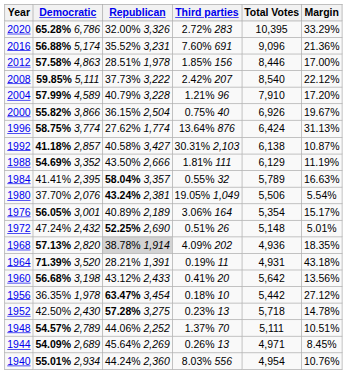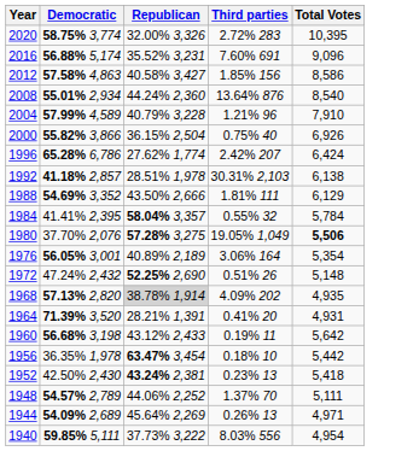 <table class="wikitable mw-collapsible" style="float:center; margin:1em; font-size:95%;">
 <tr style="background:lightgrey;">
 <th>Year</th>
 <th><a href='#'>Democratic</a></th>
 <th><a href='#'>Republican</a></th>
 <th><a href='#'>Third parties</a></th>
 <th>Total Votes</th>
-<th>Margin</th>
 </tr>
 <tr>
 <td align="center" ><a href='#'>2020</a></td>
-<td align="center" ><strong>65.28%</strong> <em>6,786</em></td>
+<td align="center" ><strong>58.75%</strong> <em>3,774</em></td>
 <td align="center" >32.00% <em>3,326</em></td>
 <td align="center" >2.72% <em>283</em></td>
 <td align="center" >10,395</td>
-<td align="center" >33.29%</td>
 </tr>
 <tr>
 <td align="center" ><a href='#'>2016</a></td>
 <td align="center" ><strong>56.88%</strong> <em>5,174</em></td>
 <td align="center" >35.52% <em>3,231</em></td>
 <td align="center" >7.60% <em>691</em></td>
 <td align="center" >9,096</td>
-<td align="center" >21.36%</td>
 </tr>
 <tr>
 <td align="center" ><a href='#'>2012</a></td>
 <td align="center" ><strong>57.58%</strong> <em>4,863</em></td>
-<td align="center" >28.51% <em>1,978</em></td>
+<td align="center" >40.58% <em>3,427</em></td>
 <td align="center" >1.85% <em>156</em></td>
-<td align="center" >8,446</td>
-<td align="center" >17.00%</td>
+<td align="center" >8,586</td>
 </tr>
 <tr>
 <td align="center" ><a href='#'>2008</a></td>
-<td align="center" ><strong>59.85%</strong> <em>5,111</em></td>
-<td align="center" >37.73% <em>3,222</em></td>
-<td align="center" >2.42% <em>207</em></td>
+<td align="center" ><strong>55.01%</strong> <em>2,934</em></td>
+<td align="center" >44.24% <em>2,360</em></td>
+<td align="center" >13.64% <em>876</em></td>
 <td align="center" >8,540</td>
-<td align="center" >22.12%</td>
 </tr>
 <tr>
 <td align="center" ><a href='#'>2004</a></td>
 <td align="center" ><strong>57.99%</strong> <em>4,589</em></td>
 <td align="center" >40.79% <em>3,228</em></td>
 <td align="center" >1.21% <em>96</em></td>
 <td align="center" >7,910</td>
-<td align="center" >17.20%</td>
 </tr>
 <tr>
 <td align="center" ><a href='#'>2000</a></td>
 <td align="center" ><strong>55.82%</strong> <em>3,866</em></td>
 <td align="center" >36.15% <em>2,504</em></td>
 <td align="center" >0.75% <em>40</em></td>
 <td align="center" >6,926</td>
-<td align="center" >19.67%</td>
 </tr>
 <tr>
 <td align="center" ><a href='#'>1996</a></td>
-<td align="center" ><strong>58.75%</strong> <em>3,774</em></td>
+<td align="center" ><strong>65.28%</strong> <em>6,786</em></td>
 <td align="center" >27.62% <em>1,774</em></td>
-<td align="center" >13.64% <em>876</em></td>
+<td align="center" >2.42% <em>207</em></td>
 <td align="center" >6,424</td>
-<td align="center" >31.13%</td>
 </tr>
 <tr>
 <td align="center" ><a href='#'>1992</a></td>
 <td align="center" ><strong>41.18%</strong> <em>2,857</em></td>
-<td align="center" >40.58% <em>3,427</em></td>
+<td align="center" >28.51% <em>1,978</em></td>
 <td align="center" >30.31% <em>2,103</em></td>
 <td align="center" >6,138</td>
-<td align="center" >10.87%</td>
 </tr>
 <tr>
 <td align="center" ><a href='#'>1988</a></td>
 <td align="center" ><strong>54.69%</strong> <em>3,352</em></td>
 <td align="center" >43.50% <em>2,666</em></td>
 <td align="center" >1.81% <em>111</em></td>
 <td align="center" >6,129</td>
-<td align="center" >11.19%</td>
 </tr>
 <tr>
 <td align="center" ><a href='#'>1984</a></td>
 <td align="center" >41.41% <em>2,395</em></td>
 <td align="center" ><strong>58.04%</strong> <em>3,357</em></td>
 <td align="center" >0.55% <em>32</em></td>
-<td align="center" >5,789</td>
-<td align="center" >16.63%</td>
+<td align="center" >5,784</td>
 </tr>
 <tr>
 <td align="center" ><a href='#'>1980</a></td>
 <td align="center" >37.70% <em>2,076</em></td>
-<td align="center" ><strong>43.24%</strong> <em>2,381</em></td>
+<td align="center" ><strong>57.28%</strong> <em>3,275</em></td>
 <td align="center" >19.05% <em>1,049</em></td>
-<td align="center" >5,506</td>
-<td align="center" >5.54%</td>
+<td align="center" ><strong>5,506</strong></td>
 </tr>
 <tr>
 <td align="center" ><a href='#'>1976</a></td>
 <td align="center" ><strong>56.05%</strong> <em>3,001</em></td>
 <td align="center" >40.89% <em>2,189</em></td>
 <td align="center" >3.06% <em>164</em></td>
 <td align="center" >5,354</td>
-<td align="center" >15.17%</td>
 </tr>
 <tr>
 <td align="center" ><a href='#'>1972</a></td>
 <td align="center" >47.24% <em>2,432</em></td>
 <td align="center" ><strong>52.25%</strong> <em>2,690</em></td>
 <td align="center" >0.51% <em>26</em></td>
 <td align="center" >5,148</td>
-<td align="center" >5.01%</td>
 </tr>
 <tr>
 <td align="center" ><a href='#'>1968</a></td>
 <td align="center" ><strong>57.13%</strong> <em>2,820</em></td>
 <td align="center"  style="background: lightgrey;">38.78% <em>1,914</em></td>
 <td align="center" >4.09% <em>202</em></td>
-<td align="center" >4,936</td>
-<td align="center" >18.35%</td>
+<td align="center" >4,935</td>
 </tr>
 <tr>
 <td align="center" ><a href='#'>1964</a></td>
 <td align="center" ><strong>71.39%</strong> <em>3,520</em></td>
 <td align="center" >28.21% <em>1,391</em></td>
-<td align="center" >0.19% <em>11</em></td>
+<td align="center" >0.41% <em>20</em></td>
 <td align="center" >4,931</td>
-<td align="center" >43.18%</td>
 </tr>
 <tr>
 <td align="center" ><a href='#'>1960</a></td>
 <td align="center" ><strong>56.68%</strong> <em>3,198</em></td>
 <td align="center" >43.12% <em>2,433</em></td>
-<td align="center" >0.41% <em>20</em></td>
+<td align="center" >0.19% <em>11</em></td>
 <td align="center" >5,642</td>
-<td align="center" >13.56%</td>
 </tr>
 <tr>
 <td align="center" ><a href='#'>1956</a></td>
 <td align="center" >36.35% <em>1,978</em></td>
 <td align="center" ><strong>63.47%</strong> <em>3,454</em></td>
 <td align="center" >0.18% <em>10</em></td>
 <td align="center" >5,442</td>
-<td align="center" >27.12%</td>
 </tr>
 <tr>
 <td align="center" ><a href='#'>1952</a></td>
 <td align="center" >42.50% <em>2,430</em></td>
-<td align="center" ><strong>57.28%</strong> <em>3,275</em></td>
+<td align="center" ><strong>43.24%</strong> <em>2,381</em></td>
 <td align="center" >0.23% <em>13</em></td>
-<td align="center" >5,718</td>
-<td align="center" >14.78%</td>
+<td align="center" >5,418</td>
 </tr>
 <tr>
 <td align="center" ><a href='#'>1948</a></td>
 <td align="center" ><strong>54.57%</strong> <em>2,789</em></td>
 <td align="center" >44.06% <em>2,252</em></td>
 <td align="center" >1.37% <em>70</em></td>
 <td align="center" >5,111</td>
-<td align="center" >10.51%</td>
 </tr>
 <tr>
 <td align="center" ><a href='#'>1944</a></td>
 <td align="center" ><strong>54.09%</strong> <em>2,689</em></td>
 <td align="center" >45.64% <em>2,269</em></td>
 <td align="center" >0.26% <em>13</em></td>
 <td align="center" >4,971</td>
-<td align="center" >8.45%</td>
 </tr>
 <tr>
 <td align="center" ><a href='#'>1940</a></td>
-<td align="center" ><strong>55.01%</strong> <em>2,934</em></td>
-<td align="center" >44.24% <em>2,360</em></td>
+<td align="center" ><strong>59.85%</strong> <em>5,111</em></td>
+<td align="center" >37.73% <em>3,222</em></td>
 <td align="center" >8.03% <em>556</em></td>
 <td align="center" >4,954</td>
-<td align="center" >10.76%</td>
 </tr>
 </table>
